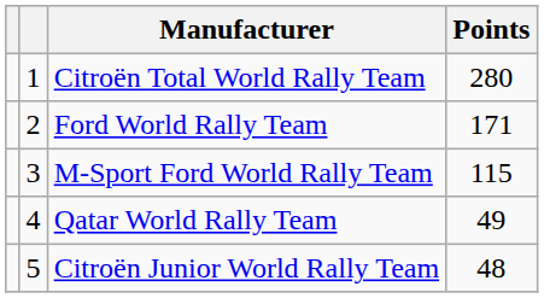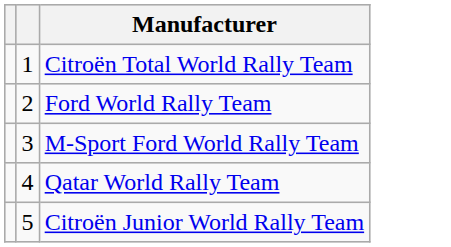 <table class="wikitable" style="font-size: 95%;">
 <tr>
 <th></th>
 <th></th>
 <th>Manufacturer</th>
-<th>Points</th>
 </tr>
 <tr>
 <td align="left"></td>
 <td align="center">1</td>
 <td align="left"> <a href='#'>Citroën Total World Rally Team</a></td>
-<td align="center">280</td>
 </tr>
 <tr>
 <td align="left"></td>
 <td align="center">2</td>
 <td align="left"> <a href='#'>Ford World Rally Team</a></td>
-<td align="center">171</td>
 </tr>
 <tr>
 <td align="left"></td>
 <td align="center">3</td>
 <td align="left"> <a href='#'>M-Sport Ford World Rally Team</a></td>
-<td align="center">115</td>
 </tr>
 <tr>
 <td align="left"></td>
 <td align="center">4</td>
 <td align="left"> <a href='#'>Qatar World Rally Team</a></td>
-<td align="center">49</td>
 </tr>
 <tr>
 <td align="left"></td>
 <td align="center">5</td>
 <td align="left"> <a href='#'>Citroën Junior World Rally Team</a></td>
-<td align="center">48</td>
 </tr>
 </table>
